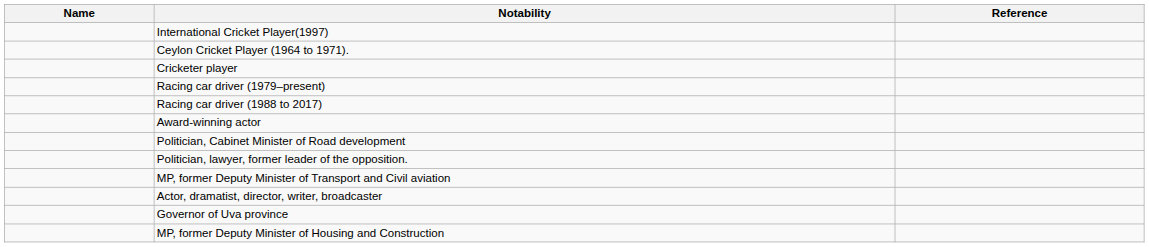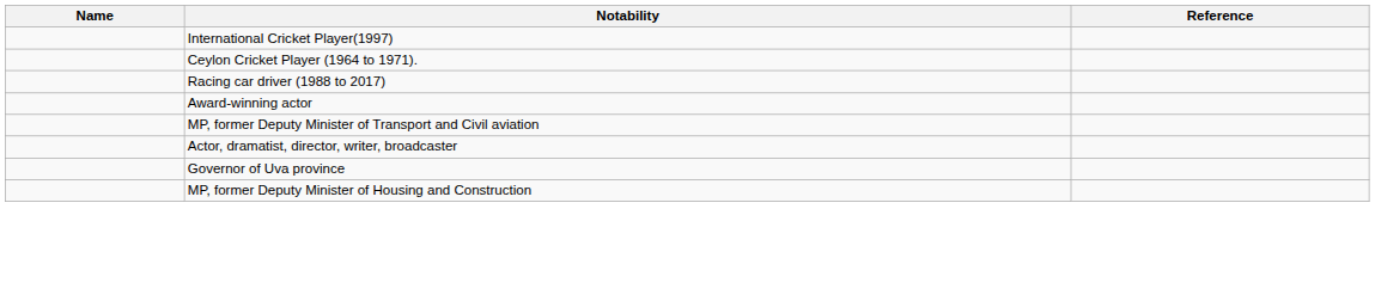 <table class="wikitable sortable" style="width:100%">
 <tr>
 <th style="width:*;">Name</th>
 <th style="width:65%;" class="unsortable">Notability</th>
 <th style="width:*;" class="unsortable">Reference</th>
 </tr>
 <tr>
 <td></td>
 <td>International Cricket Player(1997)</td>
 <td style="text-align:center;"></td>
 </tr>
 <tr>
 <td></td>
 <td>Ceylon Cricket Player (1964 to 1971).</td>
 <td style="text-align:center;"></td>
 </tr>
 <tr>
 <td></td>
-<td>Cricketer player</td>
-<td style="text-align:center;"></td>
-</tr>
-<tr>
-<td></td>
-<td>Racing car driver (1979–present)</td>
-<td style="text-align:center;"></td>
-</tr>
-<tr>
-<td></td>
 <td>Racing car driver (1988 to 2017)</td>
 <td style="text-align:center;"></td>
 </tr>
 <tr>
 <td></td>
 <td>Award-winning actor</td>
-<td style="text-align:center;"></td>
-</tr>
-<tr>
-<td></td>
-<td>Politician, Cabinet Minister of Road development</td>
-<td style="text-align:center;"></td>
-</tr>
-<tr>
-<td></td>
-<td>Politician, lawyer, former leader of the opposition.</td>
 <td style="text-align:center;"></td>
 </tr>
 <tr>
 <td></td>
 <td>MP, former Deputy Minister of Transport and Civil aviation</td>
 <td style="text-align:center;"></td>
 </tr>
 <tr>
 <td></td>
 <td>Actor, dramatist, director, writer, broadcaster</td>
 <td style="text-align:center;"></td>
 </tr>
 <tr>
 <td></td>
 <td>Governor of Uva province</td>
 <td style="text-align:center;"></td>
 </tr>
 <tr>
 <td></td>
 <td>MP, former Deputy Minister of Housing and Construction</td>
 <td style="text-align:center;"></td>
 </tr>
 </table>
